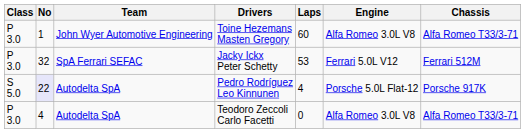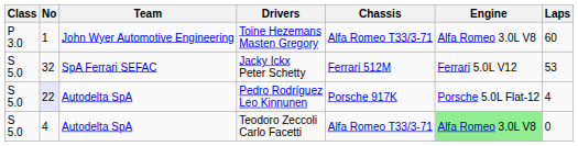 <table class="wikitable" style="font-size: 95%;">
 <tr>
 <th>Class</th>
 <th>No</th>
 <th>Team</th>
 <th>Drivers</th>
+<th>Chassis</th>
+<th>Engine</th>
 <th>Laps</th>
-<th>Engine</th>
-<th>Chassis</th>
 </tr>
 <tr>
 <td>P<br>3.0</td>
 <td>1</td>
 <td> <a href='#'>John Wyer Automotive Engineering</a></td>
 <td> <a href='#'>Toine Hezemans</a><br> <a href='#'>Masten Gregory</a></td>
+<td><a href='#'>Alfa Romeo T33/3-71</a></td>
+<td><a href='#'>Alfa Romeo</a> 3.0L V8</td>
 <td>60</td>
-<td><a href='#'>Alfa Romeo</a> 3.0L V8</td>
-<td><a href='#'>Alfa Romeo T33/3-71</a></td>
 </tr>
 <tr>
-<td>P<br>3.0</td>
+<td>S<br>5.0</td>
 <td>32</td>
 <td> <a href='#'>SpA Ferrari SEFAC</a></td>
 <td> <a href='#'>Jacky Ickx</a><br> Peter Schetty</td>
+<td><a href='#'>Ferrari 512M</a></td>
+<td><a href='#'>Ferrari</a> 5.0L V12</td>
 <td>53</td>
-<td><a href='#'>Ferrari</a> 5.0L V12</td>
-<td><a href='#'>Ferrari 512M</a></td>
 </tr>
 <tr>
 <td>S<br>5.0</td>
 <td style="background: lavender;">22</td>
 <td> <a href='#'>Autodelta SpA</a></td>
 <td> <a href='#'>Pedro Rodríguez</a><br> <a href='#'>Leo Kinnunen</a></td>
+<td><a href='#'>Porsche 917K</a></td>
+<td><a href='#'>Porsche</a> 5.0L Flat-12</td>
 <td>4</td>
-<td><a href='#'>Porsche</a> 5.0L Flat-12</td>
-<td><a href='#'>Porsche 917K</a></td>
 </tr>
 <tr>
-<td>P<br>3.0</td>
+<td>S<br>5.0</td>
 <td>4</td>
 <td> <a href='#'>Autodelta SpA</a></td>
 <td> Teodoro Zeccoli<br> Carlo Facetti</td>
+<td><a href='#'>Alfa Romeo T33/3-71</a></td>
+<td style="background: lightgreen;"><a href='#'>Alfa Romeo</a> 3.0L V8</td>
 <td>0</td>
-<td><a href='#'>Alfa Romeo</a> 3.0L V8</td>
-<td><a href='#'>Alfa Romeo T33/3-71</a></td>
 </tr>
 </table>
